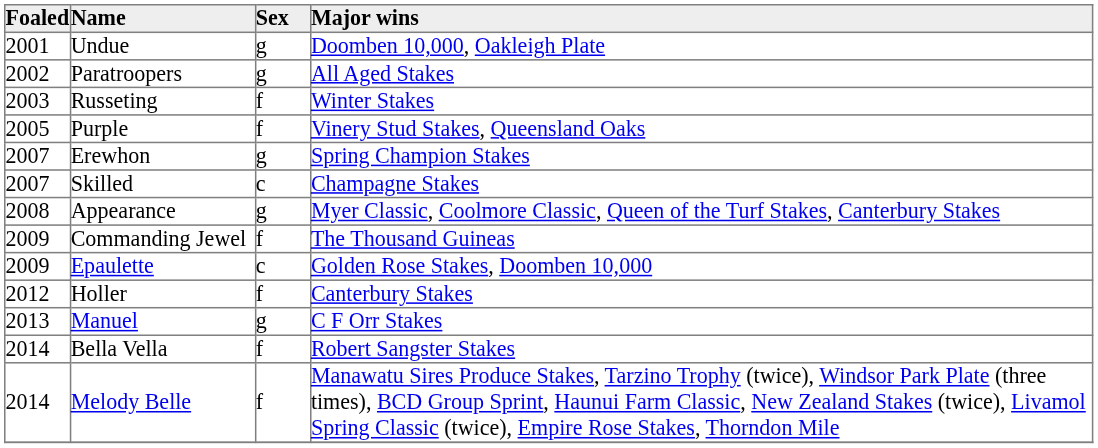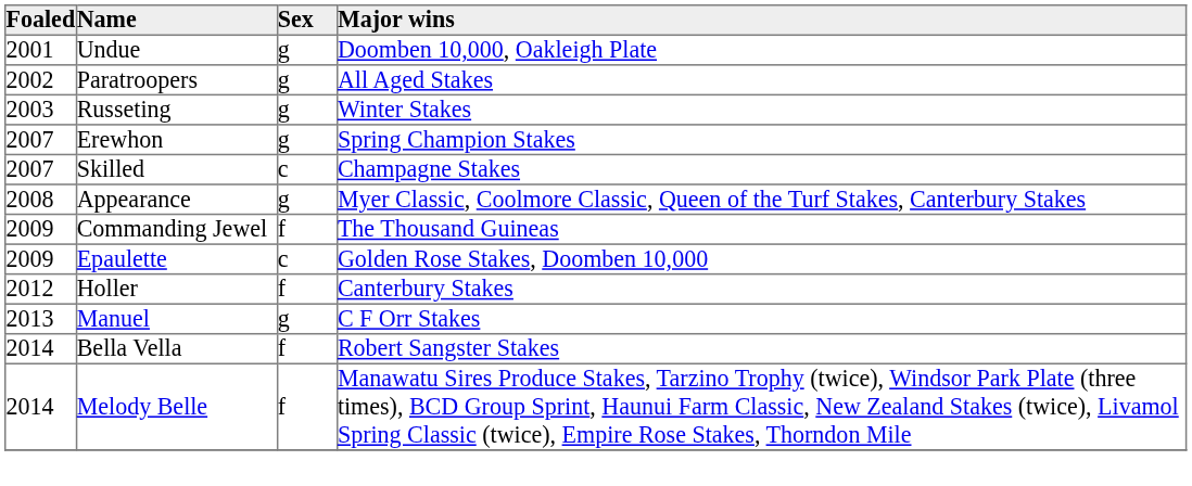 <table border="1" cellpadding="0" style="border-collapse: collapse; font-size:90%">
 <tr bgcolor="#eeeeee">
 <td width="35px"><strong>Foaled</strong></td>
 <td width="120px"><strong>Name</strong></td>
 <td width="35px"><strong>Sex</strong></td>
 <td width="510px"><strong>Major wins</strong></td>
 </tr>
 <tr>
 <td>2001</td>
 <td>Undue</td>
 <td>g</td>
 <td><a href='#'>Doomben 10,000</a>, <a href='#'>Oakleigh Plate</a></td>
 </tr>
 <tr>
 <td>2002</td>
 <td>Paratroopers</td>
 <td>g</td>
 <td><a href='#'>All Aged Stakes</a></td>
 </tr>
 <tr>
 <td>2003</td>
 <td>Russeting</td>
-<td>f</td>
+<td>g</td>
 <td><a href='#'>Winter Stakes</a></td>
-</tr>
-<tr>
-<td>2005</td>
-<td>Purple</td>
-<td>f</td>
-<td><a href='#'>Vinery Stud Stakes</a>, <a href='#'>Queensland Oaks</a></td>
 </tr>
 <tr>
 <td>2007</td>
 <td>Erewhon</td>
 <td>g</td>
 <td><a href='#'>Spring Champion Stakes</a></td>
 </tr>
 <tr>
 <td>2007</td>
 <td>Skilled</td>
 <td>c</td>
 <td><a href='#'>Champagne Stakes</a></td>
 </tr>
 <tr>
 <td>2008</td>
 <td>Appearance</td>
 <td>g</td>
 <td><a href='#'>Myer Classic</a>, <a href='#'>Coolmore Classic</a>, <a href='#'>Queen of the Turf Stakes</a>, <a href='#'>Canterbury Stakes</a></td>
 </tr>
 <tr>
 <td>2009</td>
 <td>Commanding Jewel</td>
 <td>f</td>
 <td><a href='#'>The Thousand Guineas</a></td>
 </tr>
 <tr>
 <td>2009</td>
 <td><a href='#'>Epaulette</a></td>
 <td>c</td>
 <td><a href='#'>Golden Rose Stakes</a>, <a href='#'>Doomben 10,000</a></td>
 </tr>
 <tr>
 <td>2012</td>
 <td>Holler</td>
 <td>f</td>
 <td><a href='#'>Canterbury Stakes</a></td>
 </tr>
 <tr>
 <td>2013</td>
 <td><a href='#'>Manuel</a></td>
 <td>g</td>
 <td><a href='#'>C F Orr Stakes</a></td>
 </tr>
 <tr>
 <td>2014</td>
 <td>Bella Vella</td>
 <td>f</td>
 <td><a href='#'>Robert Sangster Stakes</a></td>
 </tr>
 <tr>
 <td>2014</td>
 <td><a href='#'>Melody Belle</a></td>
 <td>f</td>
 <td><a href='#'>Manawatu Sires Produce Stakes</a>, <a href='#'>Tarzino Trophy</a> (twice), <a href='#'>Windsor Park Plate</a> (three times), <a href='#'>BCD Group Sprint</a>, <a href='#'>Haunui Farm Classic</a>, <a href='#'>New Zealand Stakes</a> (twice), <a href='#'>Livamol Spring Classic</a> (twice), <a href='#'>Empire Rose Stakes</a>, <a href='#'>Thorndon Mile</a></td>
 </tr>
 <tr>
 </tr>
 </table>
